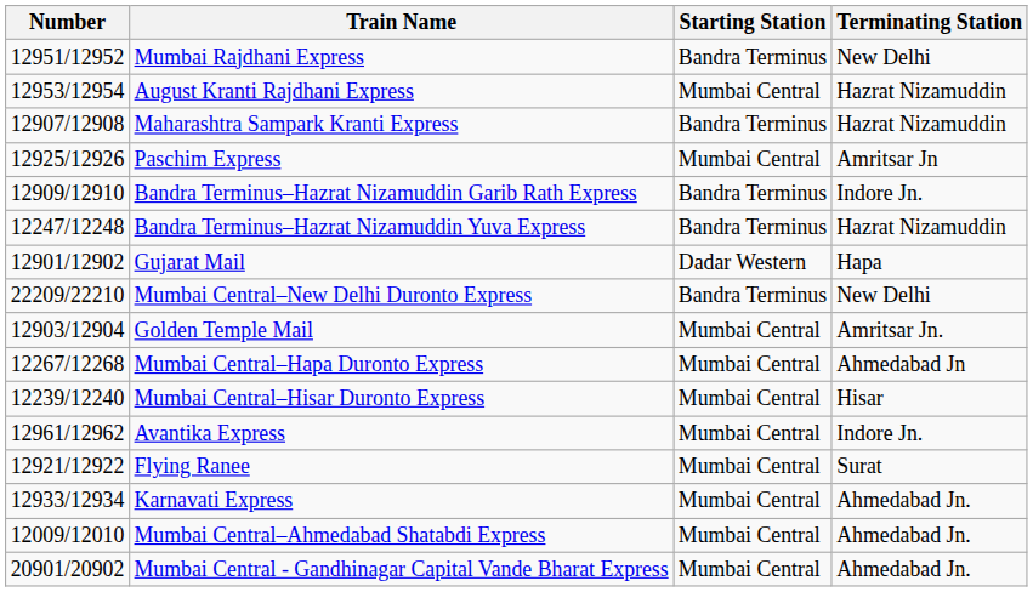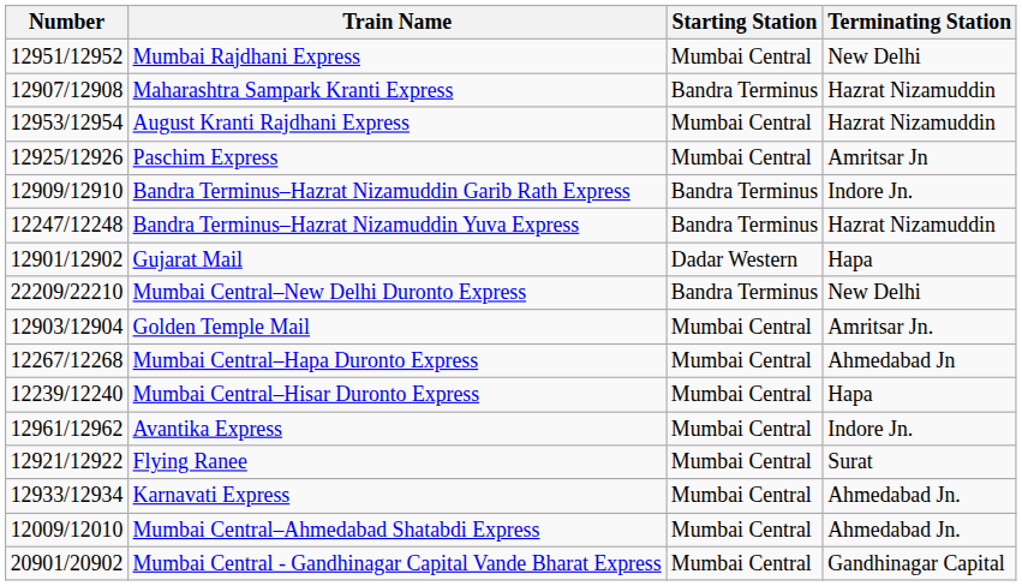 <table class="wikitable sortable">
 <tr>
 <th>Number</th>
 <th>Train Name</th>
 <th>Starting Station</th>
 <th>Terminating Station</th>
 </tr>
 <tr>
 <td>12951/12952</td>
 <td><a href='#'>Mumbai Rajdhani Express</a></td>
+<td>Mumbai Central</td>
+<td>New Delhi</td>
+</tr>
+<tr>
+<td>12907/12908</td>
+<td><a href='#'>Maharashtra Sampark Kranti Express</a></td>
 <td>Bandra Terminus</td>
-<td>New Delhi</td>
+<td>Hazrat Nizamuddin</td>
 </tr>
 <tr>
 <td>12953/12954</td>
 <td><a href='#'>August Kranti Rajdhani Express</a></td>
 <td>Mumbai Central</td>
-<td>Hazrat Nizamuddin</td>
-</tr>
-<tr>
-<td>12907/12908</td>
-<td><a href='#'>Maharashtra Sampark Kranti Express</a></td>
-<td>Bandra Terminus</td>
 <td>Hazrat Nizamuddin</td>
 </tr>
 <tr>
 <td>12925/12926</td>
 <td><a href='#'>Paschim Express</a></td>
 <td>Mumbai Central</td>
 <td>Amritsar Jn</td>
 </tr>
 <tr>
 <td>12909/12910</td>
 <td><a href='#'>Bandra Terminus–Hazrat Nizamuddin Garib Rath Express</a></td>
 <td>Bandra Terminus</td>
 <td>Indore Jn.</td>
 </tr>
 <tr>
 <td>12247/12248</td>
 <td><a href='#'>Bandra Terminus–Hazrat Nizamuddin Yuva Express</a></td>
 <td>Bandra Terminus</td>
 <td>Hazrat Nizamuddin</td>
 </tr>
 <tr>
 <td>12901/12902</td>
 <td><a href='#'>Gujarat Mail</a></td>
 <td>Dadar Western</td>
 <td>Hapa</td>
 </tr>
 <tr>
 <td>22209/22210</td>
 <td><a href='#'>Mumbai Central–New Delhi Duronto Express</a></td>
 <td>Bandra Terminus</td>
 <td>New Delhi</td>
 </tr>
 <tr>
 <td>12903/12904</td>
 <td><a href='#'>Golden Temple Mail</a></td>
 <td>Mumbai Central</td>
 <td>Amritsar Jn.</td>
 </tr>
 <tr>
 <td>12267/12268</td>
 <td><a href='#'>Mumbai Central–Hapa Duronto Express</a></td>
 <td>Mumbai Central</td>
 <td>Ahmedabad Jn</td>
 </tr>
 <tr>
 <td>12239/12240</td>
 <td><a href='#'>Mumbai Central–Hisar Duronto Express</a></td>
 <td>Mumbai Central</td>
-<td>Hisar</td>
+<td>Hapa</td>
 </tr>
 <tr>
 <td>12961/12962</td>
 <td><a href='#'>Avantika Express</a></td>
 <td>Mumbai Central</td>
 <td>Indore Jn.</td>
 </tr>
 <tr>
 <td>12921/12922</td>
 <td><a href='#'>Flying Ranee</a></td>
 <td>Mumbai Central</td>
 <td>Surat</td>
 </tr>
 <tr>
 <td>12933/12934</td>
 <td><a href='#'>Karnavati Express</a></td>
 <td>Mumbai Central</td>
 <td>Ahmedabad Jn.</td>
 </tr>
 <tr>
 <td>12009/12010</td>
 <td><a href='#'>Mumbai Central–Ahmedabad Shatabdi Express</a></td>
 <td>Mumbai Central</td>
 <td>Ahmedabad Jn.</td>
 </tr>
 <tr>
 <td>20901/20902</td>
 <td><a href='#'>Mumbai Central - Gandhinagar Capital Vande Bharat Express</a></td>
 <td>Mumbai Central</td>
-<td>Ahmedabad Jn.</td>
+<td>Gandhinagar Capital</td>
 </tr>
 </table>
